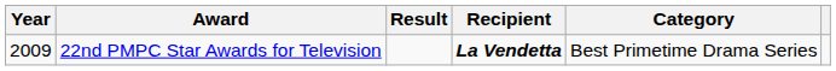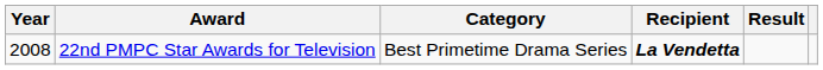 <table class="wikitable">
 <tr>
 <th>Year</th>
 <th>Award</th>
+<th>Category</th>
+<th>Recipient</th>
 <th>Result</th>
-<th>Recipient</th>
-<th>Category</th>
 <th></th>
 </tr>
 <tr>
-<td>2009</td>
+<td>2008</td>
 <td><a href='#'>22nd PMPC Star Awards for Television</a></td>
+<td>Best Primetime Drama Series</td>
+<td><strong><em>La Vendetta</em></strong></td>
 <td></td>
-<td><strong><em>La Vendetta</em></strong></td>
-<td>Best Primetime Drama Series</td>
 <td></td>
 </tr>
 </table>
